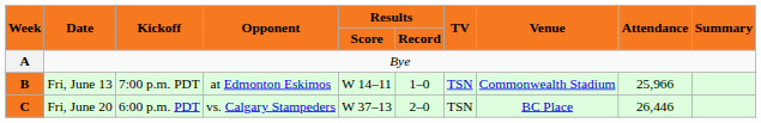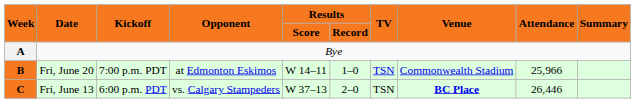 <table class="wikitable" style="font-size: 95%;">
 <tr>
 <th style="background:#F6791F;color:black;" rowspan=2>Week</th>
 <th style="background:#F6791F;color:black;" rowspan=2>Date</th>
 <th style="background:#F6791F;color:black;" rowspan=2>Kickoff</th>
 <th style="background:#F6791F;color:black;" rowspan=2>Opponent</th>
 <th style="background:#F6791F;color:black;" colspan=2>Results</th>
 <th style="background:#F6791F;color:black;" rowspan=2>TV</th>
 <th style="background:#F6791F;color:black;" rowspan=2>Venue</th>
 <th style="background:#F6791F;color:black;" rowspan=2>Attendance</th>
 <th style="background:#F6791F;color:black;" rowspan=2>Summary</th>
 </tr>
 <tr>
 <th style="background:#F6791F;color:black;">Score</th>
 <th style="background:#F6791F;color:black;">Record</th>
 </tr>
 <tr style= bgcolor="">
 <th align="center"><strong>A</strong></th>
 <td colspan=9 align="center" valign="middle"><em>Bye</em></td>
 </tr>
 <tr align="center" bgcolor="#ddffdd">
 <th style="text-align:center; background:#F6791F;"><span><strong>B</strong></span></th>
-<td align="center">Fri, June 13</td>
+<td align="center">Fri, June 20</td>
 <td align="center">7:00 p.m. PDT</td>
 <td align="center">at <a href='#'>Edmonton Eskimos</a></td>
 <td align="center">W 14–11</td>
 <td align="center">1–0</td>
 <td align="center"><a href='#'>TSN</a></td>
 <td align="center"><a href='#'>Commonwealth Stadium</a></td>
 <td align="center">25,966</td>
 <td align="center"></td>
 </tr>
 <tr align="center" bgcolor="#ddffdd">
 <th style="text-align:center; background:#F6791F;"><span><strong>C</strong></span></th>
-<td align="center">Fri, June 20</td>
+<td align="center">Fri, June 13</td>
 <td align="center">6:00 p.m. <a href='#'>PDT</a></td>
 <td align="center">vs. <a href='#'>Calgary Stampeders</a></td>
 <td align="center">W 37–13</td>
 <td align="center">2–0</td>
 <td align="center">TSN</td>
-<td align="center"><a href='#'>BC Place</a></td>
+<td align="center"><strong><a href='#'>BC Place</a></strong></td>
 <td align="center">26,446</td>
 <td align="center"></td>
 </tr>
 </table>
